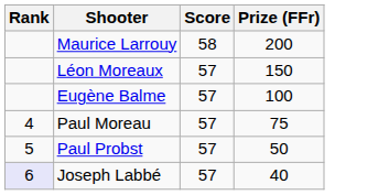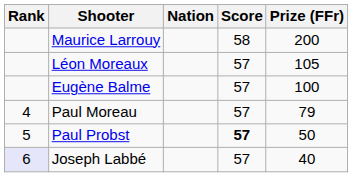 <table class="wikitable sortable" style="text-align:center">
 <tr>
 <th>Rank</th>
 <th>Shooter</th>
+<th>Nation</th>
 <th>Score</th>
 <th>Prize (FFr)</th>
 </tr>
 <tr>
 <td></td>
 <td align=left><a href='#'>Maurice Larrouy</a></td>
+<td align=left></td>
 <td>58</td>
 <td>200</td>
 </tr>
 <tr>
 <td></td>
 <td align=left><a href='#'>Léon Moreaux</a></td>
+<td align=left></td>
 <td>57</td>
-<td>150</td>
+<td>105</td>
 </tr>
 <tr>
 <td></td>
 <td align=left><a href='#'>Eugène Balme</a></td>
+<td align=left></td>
 <td>57</td>
 <td>100</td>
 </tr>
 <tr>
 <td>4</td>
 <td align=left>Paul Moreau</td>
+<td align=left></td>
 <td>57</td>
-<td>75</td>
+<td>79</td>
 </tr>
 <tr>
 <td>5</td>
 <td align=left><a href='#'>Paul Probst</a></td>
-<td>57</td>
+<td align=left></td>
+<td><strong>57</strong></td>
 <td>50</td>
 </tr>
 <tr>
 <td style="background: lavender;">6</td>
 <td align=left>Joseph Labbé</td>
+<td align=left></td>
 <td>57</td>
 <td>40</td>
 </tr>
 </table>
